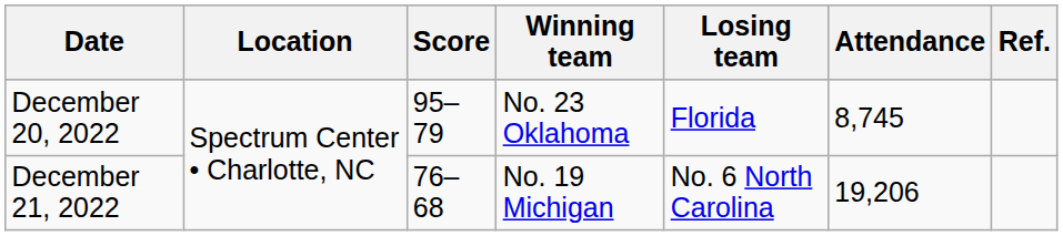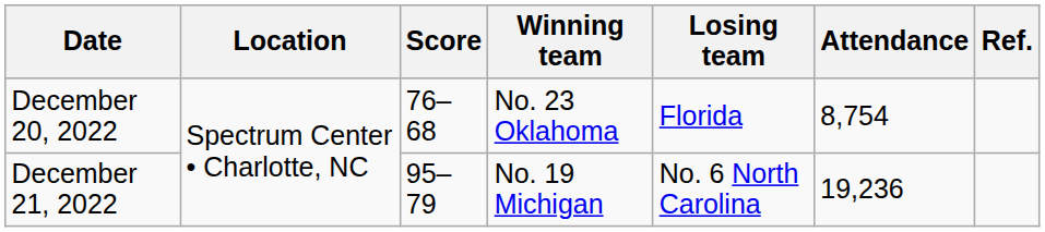 <table class=wikitable>
 <tr>
 <th>Date</th>
 <th>Location</th>
 <th>Score</th>
 <th>Winning team</th>
 <th>Losing team</th>
 <th>Attendance</th>
 <th>Ref.</th>
 </tr>
 <tr>
 <td>December 20, 2022</td>
 <td rowspan=2>Spectrum Center • Charlotte, NC</td>
-<td>95–79</td>
+<td>76–68</td>
 <td>No. 23 <a href='#'>Oklahoma</a></td>
 <td><a href='#'>Florida</a></td>
-<td>8,745</td>
+<td>8,754</td>
 <td></td>
 </tr>
 <tr>
 <td>December 21, 2022</td>
-<td>76–68</td>
+<td>95–79</td>
 <td>No. 19 <a href='#'>Michigan</a></td>
 <td>No. 6 <a href='#'>North Carolina</a></td>
-<td>19,206</td>
+<td>19,236</td>
 <td></td>
 </tr>
 </table>
